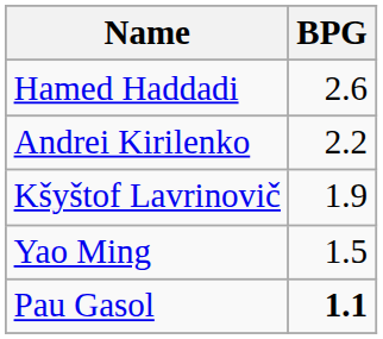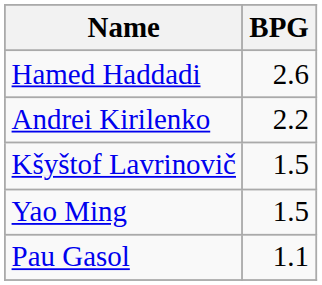 <table class=wikitable>
 <tr>
 <th>Name</th>
 <th>BPG</th>
 </tr>
 <tr>
 <td> <a href='#'>Hamed Haddadi</a></td>
 <td align=right>2.6</td>
 </tr>
 <tr>
 <td> <a href='#'>Andrei Kirilenko</a></td>
 <td align=right>2.2</td>
 </tr>
 <tr>
 <td> <a href='#'>Kšyštof Lavrinovič</a></td>
-<td align=right>1.9</td>
+<td align=right>1.5</td>
 </tr>
 <tr>
 <td> <a href='#'>Yao Ming</a></td>
 <td align=right>1.5</td>
 </tr>
 <tr>
 <td> <a href='#'>Pau Gasol</a></td>
-<td align=right><strong>1.1</strong></td>
+<td align=right>1.1</td>
 </tr>
 </table>
